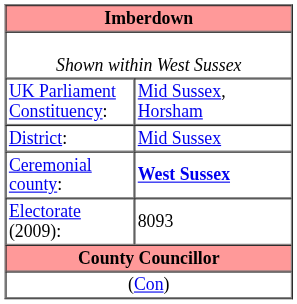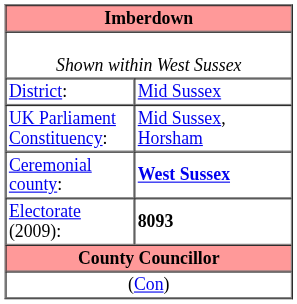 <table class="vcard" border=1 cellpadding=2 cellspacing=0 align=right width=260 style=margin-left:0.5em;>
 <tr>
 <th class="fn org" colspan=2 align=center bgcolor="#ff9999"><strong>Imberdown</strong></th>
 </tr>
 <tr>
 <td colspan=2 align=center><br><em>Shown within West Sussex</em></td>
 </tr>
 <tr class="note">
+<td width="45%"><a href='#'>District</a>:</td>
+<td><a href='#'>Mid Sussex</a></td>
+</tr>
+<tr class="note">
 <td><a href='#'>UK Parliament Constituency</a>:</td>
 <td><a href='#'>Mid Sussex</a>, <a href='#'>Horsham</a></td>
-</tr>
-<tr class="note">
-<td width="45%"><a href='#'>District</a>:</td>
-<td><a href='#'>Mid Sussex</a></td>
 </tr>
 <tr class="note">
 <td><a href='#'>Ceremonial county</a>:</td>
 <td><strong><a href='#'>West Sussex</a></strong></td>
 </tr>
 <tr class="note">
 <td><a href='#'>Electorate</a> (2009):</td>
-<td>8093</td>
+<td><strong>8093</strong></td>
 </tr>
 <tr>
 <th colspan=2 align=center bgcolor="#ff9999">County Councillor</th>
 </tr>
 <tr>
 <td colspan=2 align=center> (<a href='#'>Con</a>)</td>
 </tr>
 </table>
